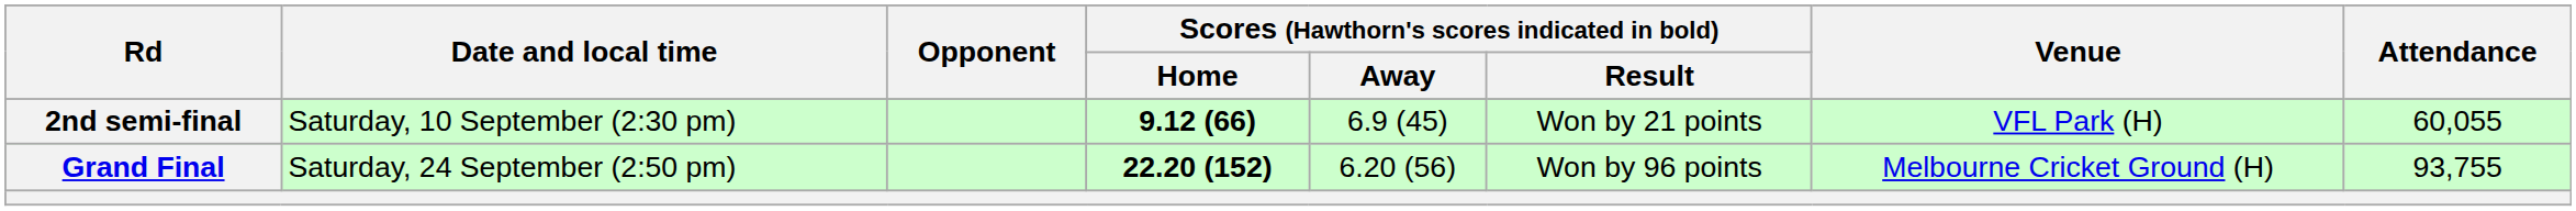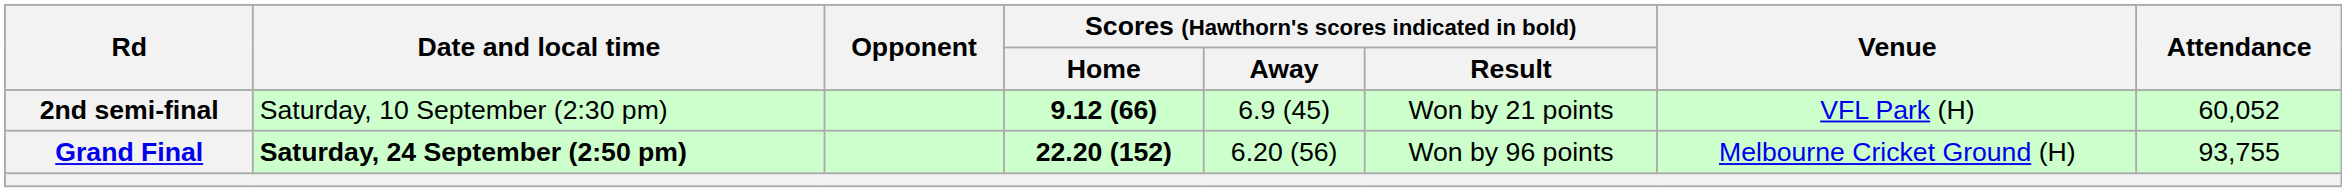 <table class="wikitable" style="font-size:90%; text-align:center; width: 100%; margin-left: auto; margin-right: auto">
 <tr>
 <th rowspan="2">Rd</th>
 <th rowspan="2">Date and local time</th>
 <th rowspan="2">Opponent</th>
 <th colspan="3">Scores <small>(Hawthorn's scores indicated in bold)</small></th>
 <th rowspan="2">Venue</th>
 <th rowspan="2">Attendance</th>
 </tr>
 <tr>
 <th>Home</th>
 <th>Away</th>
 <th>Result</th>
 </tr>
 <tr style="background:#cfc">
 <th>2nd semi-final</th>
 <td align=left>Saturday, 10 September (2:30 pm)</td>
 <td align=left></td>
 <td><strong>9.12 (66)</strong></td>
 <td>6.9 (45)</td>
 <td>Won by 21 points</td>
 <td><a href='#'>VFL Park</a> (H)</td>
-<td>60,055</td>
+<td>60,052</td>
 </tr>
 <tr style="background:#cfc">
 <th><a href='#'>Grand Final</a></th>
-<td align=left>Saturday, 24 September (2:50 pm)</td>
+<td align=left><strong>Saturday, 24 September (2:50 pm)</strong></td>
 <td align=left></td>
 <td><strong>22.20 (152)</strong></td>
 <td>6.20 (56)</td>
 <td>Won by 96 points</td>
 <td><a href='#'>Melbourne Cricket Ground</a> (H)</td>
 <td>93,755</td>
 </tr>
 <tr>
 <th colspan="8"></th>
 </tr>
 </table>
